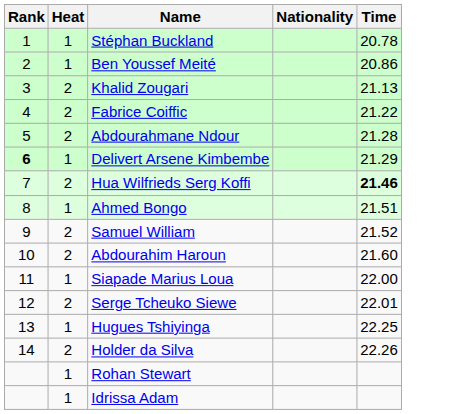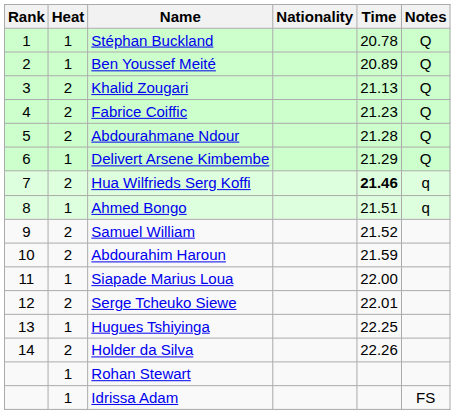 <table class="wikitable sortable" style="text-align:center; font-size:95%">
 <tr>
 <th>Rank</th>
 <th>Heat</th>
 <th>Name</th>
 <th>Nationality</th>
 <th>Time</th>
+<th>Notes</th>
 </tr>
 <tr bgcolor=ccffcc>
 <td>1</td>
 <td>1</td>
 <td align=left><a href='#'>Stéphan Buckland</a></td>
 <td align=left></td>
 <td>20.78</td>
+<td>Q</td>
 </tr>
 <tr bgcolor=ccffcc>
 <td>2</td>
 <td>1</td>
 <td align=left><a href='#'>Ben Youssef Meité</a></td>
 <td align=left></td>
-<td>20.86</td>
+<td>20.89</td>
+<td>Q</td>
 </tr>
 <tr bgcolor=ccffcc>
 <td>3</td>
 <td>2</td>
 <td align=left><a href='#'>Khalid Zougari</a></td>
 <td align=left></td>
 <td>21.13</td>
+<td>Q</td>
 </tr>
 <tr bgcolor=ccffcc>
 <td>4</td>
 <td>2</td>
 <td align=left><a href='#'>Fabrice Coiffic</a></td>
 <td align=left></td>
-<td>21.22</td>
+<td>21.23</td>
+<td>Q</td>
 </tr>
 <tr bgcolor=ccffcc>
 <td>5</td>
 <td>2</td>
 <td align=left><a href='#'>Abdourahmane Ndour</a></td>
 <td align=left></td>
 <td>21.28</td>
+<td>Q</td>
 </tr>
 <tr bgcolor=ccffcc>
-<td><strong>6</strong></td>
+<td>6</td>
 <td>1</td>
 <td align=left><a href='#'>Delivert Arsene Kimbembe</a></td>
 <td align=left></td>
 <td>21.29</td>
+<td>Q</td>
 </tr>
 <tr bgcolor=ddffdd>
 <td>7</td>
 <td>2</td>
 <td align=left><a href='#'>Hua Wilfrieds Serg Koffi</a></td>
 <td align=left></td>
 <td><strong>21.46</strong></td>
+<td>q</td>
 </tr>
 <tr bgcolor=ddffdd>
 <td>8</td>
 <td>1</td>
 <td align=left><a href='#'>Ahmed Bongo</a></td>
 <td align=left></td>
 <td>21.51</td>
+<td>q</td>
 </tr>
 <tr>
 <td>9</td>
 <td>2</td>
 <td align=left><a href='#'>Samuel William</a></td>
 <td align=left></td>
 <td>21.52</td>
+<td></td>
 </tr>
 <tr>
 <td>10</td>
 <td>2</td>
 <td align=left><a href='#'>Abdourahim Haroun</a></td>
 <td align=left></td>
-<td>21.60</td>
+<td>21.59</td>
+<td></td>
 </tr>
 <tr>
 <td>11</td>
 <td>1</td>
 <td align=left><a href='#'>Siapade Marius Loua</a></td>
 <td align=left></td>
 <td>22.00</td>
+<td></td>
 </tr>
 <tr>
 <td>12</td>
 <td>2</td>
 <td align=left><a href='#'>Serge Tcheuko Siewe</a></td>
 <td align=left></td>
 <td>22.01</td>
+<td></td>
 </tr>
 <tr>
 <td>13</td>
 <td>1</td>
 <td align=left><a href='#'>Hugues Tshiyinga</a></td>
 <td align=left></td>
 <td>22.25</td>
+<td></td>
 </tr>
 <tr>
 <td>14</td>
 <td>2</td>
 <td align=left><a href='#'>Holder da Silva</a></td>
 <td align=left></td>
 <td>22.26</td>
+<td></td>
 </tr>
 <tr>
 <td></td>
 <td>1</td>
 <td align=left><a href='#'>Rohan Stewart</a></td>
 <td align=left></td>
+<td></td>
 <td></td>
 </tr>
 <tr>
 <td></td>
 <td>1</td>
 <td align=left><a href='#'>Idrissa Adam</a></td>
 <td align=left></td>
 <td></td>
+<td>FS</td>
 </tr>
 </table>
